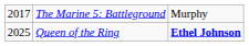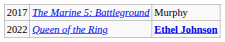 <table class="wikitable sortable">
 <tr>
 <td>2017</td>
 <td><em><a href='#'>The Marine 5: Battleground</a></em></td>
 <td>Murphy</td>
 </tr>
 <tr>
-<td>2025</td>
+<td>2022</td>
 <td><em><a href='#'>Queen of the Ring</a></em></td>
 <td><strong><a href='#'>Ethel Johnson</a></strong></td>
 </tr>
 </table>
